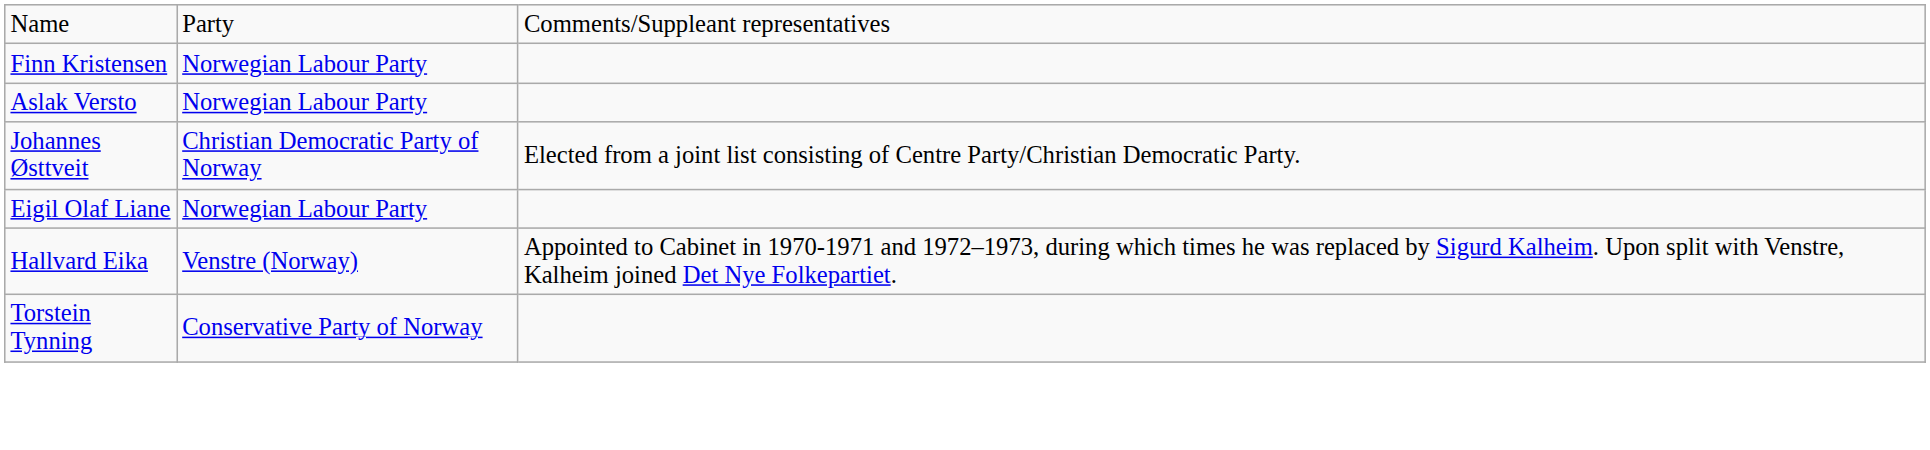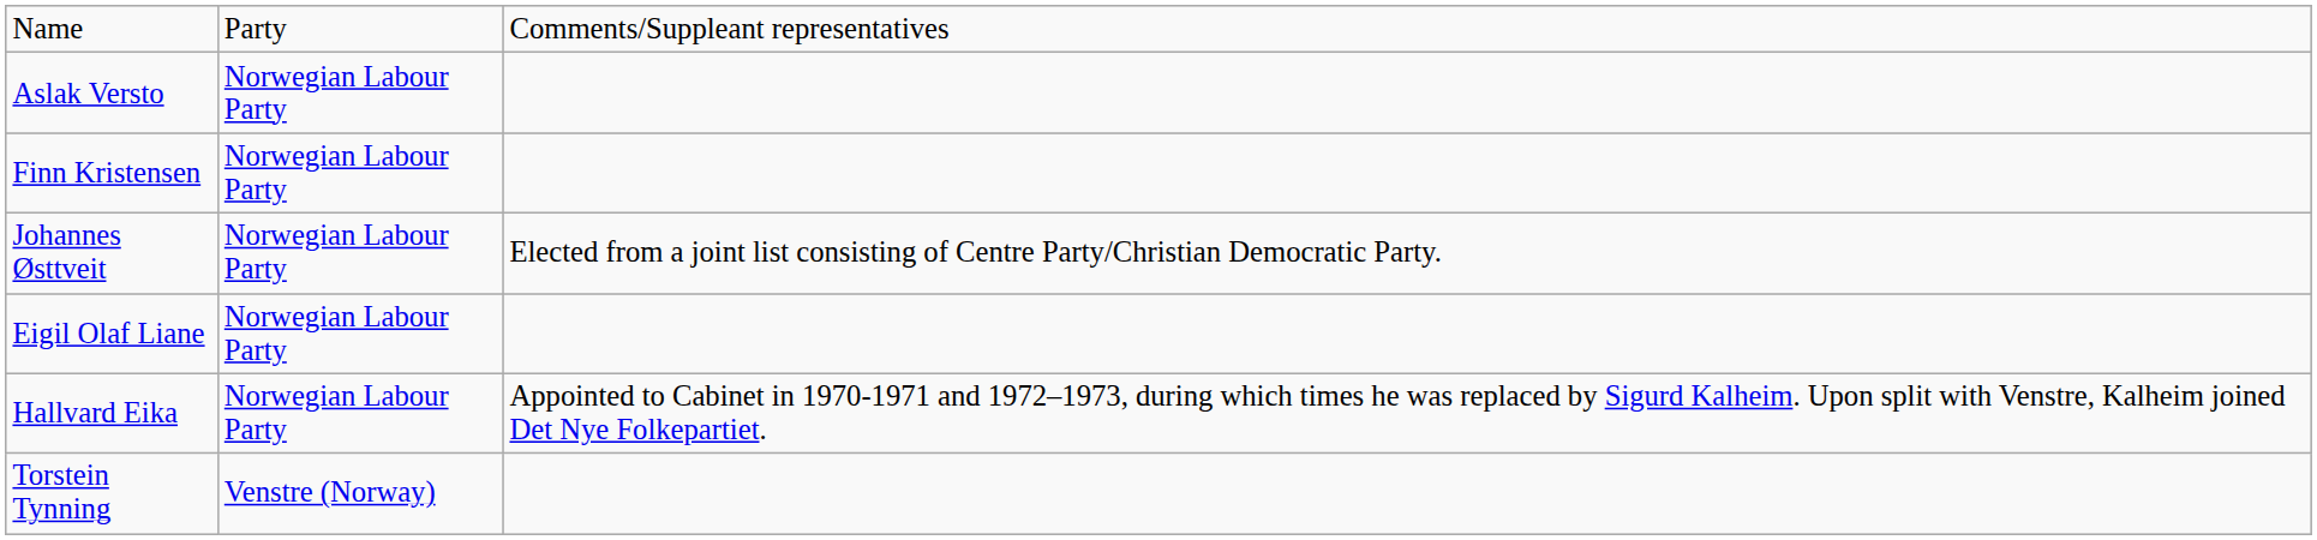 <table class="wikitable">
 <tr>
 <td>Name</td>
 <td>Party</td>
 <td>Comments/Suppleant representatives</td>
 </tr>
 <tr>
+<td><a href='#'>Aslak Versto</a></td>
+<td><a href='#'>Norwegian Labour Party</a></td>
+<td></td>
+</tr>
+<tr>
 <td><a href='#'>Finn Kristensen</a></td>
 <td><a href='#'>Norwegian Labour Party</a></td>
 <td></td>
 </tr>
 <tr>
-<td><a href='#'>Aslak Versto</a></td>
+<td><a href='#'>Johannes Østtveit</a></td>
 <td><a href='#'>Norwegian Labour Party</a></td>
-<td></td>
-</tr>
-<tr>
-<td><a href='#'>Johannes Østtveit</a></td>
-<td><a href='#'>Christian Democratic Party of Norway</a></td>
 <td>Elected from a joint list consisting of Centre Party/Christian Democratic Party.</td>
 </tr>
 <tr>
 <td><a href='#'>Eigil Olaf Liane</a></td>
 <td><a href='#'>Norwegian Labour Party</a></td>
 <td></td>
 </tr>
 <tr>
 <td><a href='#'>Hallvard Eika</a></td>
-<td><a href='#'>Venstre (Norway)</a></td>
+<td><a href='#'>Norwegian Labour Party</a></td>
 <td>Appointed to Cabinet in 1970-1971 and 1972–1973, during which times he was replaced by <a href='#'>Sigurd Kalheim</a>. Upon split with Venstre, Kalheim joined <a href='#'>Det Nye Folkepartiet</a>.</td>
 </tr>
 <tr>
 <td><a href='#'>Torstein Tynning</a></td>
-<td><a href='#'>Conservative Party of Norway</a></td>
+<td><a href='#'>Venstre (Norway)</a></td>
 <td></td>
 </tr>
 </table>
